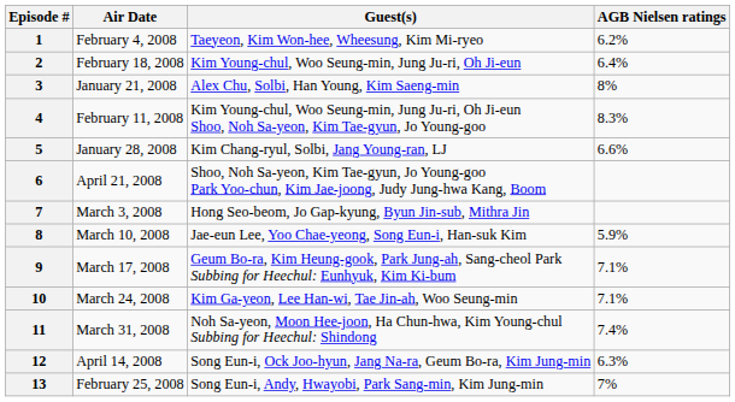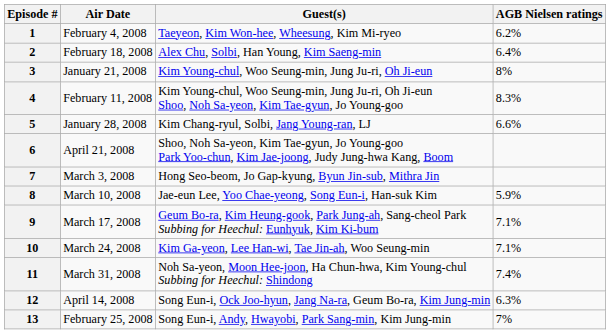 <table class="wikitable">
 <tr>
 <th>Episode #</th>
 <th>Air Date</th>
 <th>Guest(s)</th>
 <th>AGB Nielsen ratings</th>
 </tr>
 <tr>
 <th>1</th>
 <td>February 4, 2008</td>
 <td><a href='#'>Taeyeon</a>, <a href='#'>Kim Won-hee</a>, <a href='#'>Wheesung</a>, Kim Mi-ryeo</td>
 <td>6.2%</td>
 </tr>
 <tr>
 <th>2</th>
 <td>February 18, 2008</td>
-<td><a href='#'>Kim Young-chul</a>, Woo Seung-min, Jung Ju-ri, <a href='#'>Oh Ji-eun</a></td>
+<td><a href='#'>Alex Chu</a>, <a href='#'>Solbi</a>, Han Young, <a href='#'>Kim Saeng-min</a></td>
 <td>6.4%</td>
 </tr>
 <tr>
 <th>3</th>
 <td>January 21, 2008</td>
-<td><a href='#'>Alex Chu</a>, <a href='#'>Solbi</a>, Han Young, <a href='#'>Kim Saeng-min</a></td>
+<td><a href='#'>Kim Young-chul</a>, Woo Seung-min, Jung Ju-ri, <a href='#'>Oh Ji-eun</a></td>
 <td>8%</td>
 </tr>
 <tr>
 <th>4</th>
 <td>February 11, 2008</td>
 <td>Kim Young-chul, Woo Seung-min, Jung Ju-ri, Oh Ji-eun<br><a href='#'>Shoo</a>, <a href='#'>Noh Sa-yeon</a>, <a href='#'>Kim Tae-gyun</a>, Jo Young-goo</td>
 <td>8.3%</td>
 </tr>
 <tr>
 <th>5</th>
 <td>January 28, 2008</td>
 <td>Kim Chang-ryul, Solbi, <a href='#'>Jang Young-ran</a>, LJ</td>
 <td>6.6%</td>
 </tr>
 <tr>
 <th>6</th>
 <td>April 21, 2008</td>
 <td>Shoo, Noh Sa-yeon, Kim Tae-gyun, Jo Young-goo<br><a href='#'>Park Yoo-chun</a>, <a href='#'>Kim Jae-joong</a>, Judy Jung-hwa Kang, <a href='#'>Boom</a></td>
 <td></td>
 </tr>
 <tr>
 <th>7</th>
 <td>March 3, 2008</td>
 <td>Hong Seo-beom, Jo Gap-kyung, <a href='#'>Byun Jin-sub</a>, <a href='#'>Mithra Jin</a></td>
 <td></td>
 </tr>
 <tr>
 <th>8</th>
 <td>March 10, 2008</td>
 <td>Jae-eun Lee, <a href='#'>Yoo Chae-yeong</a>, <a href='#'>Song Eun-i</a>, Han-suk Kim</td>
 <td>5.9%</td>
 </tr>
 <tr>
 <th>9</th>
 <td>March 17, 2008</td>
 <td><a href='#'>Geum Bo-ra</a>, <a href='#'>Kim Heung-gook</a>, <a href='#'>Park Jung-ah</a>, Sang-cheol Park<br><em>Subbing for Heechul:</em> <a href='#'>Eunhyuk</a>, <a href='#'>Kim Ki-bum</a></td>
 <td>7.1%</td>
 </tr>
 <tr>
 <th>10</th>
 <td>March 24, 2008</td>
 <td><a href='#'>Kim Ga-yeon</a>, <a href='#'>Lee Han-wi</a>, <a href='#'>Tae Jin-ah</a>, Woo Seung-min</td>
 <td>7.1%</td>
 </tr>
 <tr>
 <th>11</th>
 <td>March 31, 2008</td>
 <td>Noh Sa-yeon, <a href='#'>Moon Hee-joon</a>, Ha Chun-hwa, Kim Young-chul<br><em>Subbing for Heechul:</em> <a href='#'>Shindong</a></td>
 <td>7.4%</td>
 </tr>
 <tr>
 <th>12</th>
 <td>April 14, 2008</td>
 <td>Song Eun-i, <a href='#'>Ock Joo-hyun</a>, <a href='#'>Jang Na-ra</a>, Geum Bo-ra, <a href='#'>Kim Jung-min</a></td>
 <td>6.3%</td>
 </tr>
 <tr>
 <th>13</th>
 <td>February 25, 2008</td>
 <td>Song Eun-i, <a href='#'>Andy</a>, <a href='#'>Hwayobi</a>, <a href='#'>Park Sang-min</a>, Kim Jung-min</td>
 <td>7%</td>
 </tr>
 </table>
